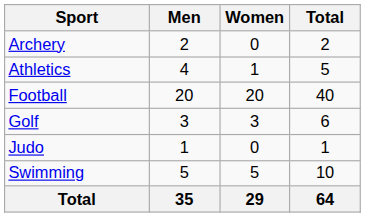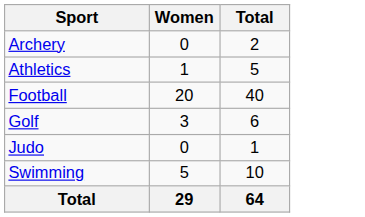 <table class="wikitable sortable" style="font-size:90%; text-align:center;">
 <tr>
 <th width=120>Sport</th>
-<th width=55>Men</th>
 <th width=55>Women</th>
 <th width=55>Total</th>
 </tr>
 <tr>
 <td align=left><a href='#'>Archery</a></td>
-<td>2</td>
 <td>0</td>
 <td>2</td>
 </tr>
 <tr>
 <td align=left><a href='#'>Athletics</a></td>
-<td>4</td>
 <td>1</td>
 <td>5</td>
 </tr>
 <tr>
 <td align=left><a href='#'>Football</a></td>
 <td>20</td>
-<td>20</td>
 <td>40</td>
 </tr>
 <tr>
 <td align=left><a href='#'>Golf</a></td>
 <td>3</td>
-<td>3</td>
 <td>6</td>
 </tr>
 <tr>
 <td align=left><a href='#'>Judo</a></td>
-<td>1</td>
 <td>0</td>
 <td>1</td>
 </tr>
 <tr>
 <td align=left><a href='#'>Swimming</a></td>
 <td>5</td>
-<td>5</td>
 <td>10</td>
 </tr>
 <tr class="sortbottom">
 <th>Total</th>
-<th>35</th>
 <th>29</th>
 <th>64</th>
 </tr>
 </table>
